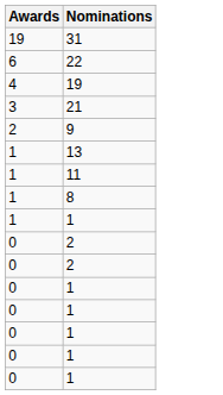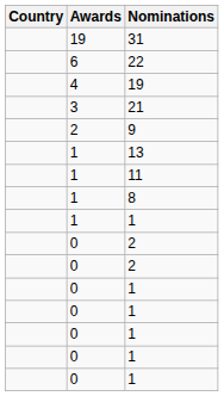 <table class="wikitable sortable">
 <tr>
+<th>Country</th>
 <th>Awards</th>
 <th>Nominations</th>
 </tr>
 <tr>
+<td></td>
 <td>19</td>
 <td>31</td>
 </tr>
 <tr>
+<td></td>
 <td>6</td>
 <td>22</td>
 </tr>
 <tr>
+<td></td>
 <td>4</td>
 <td>19</td>
 </tr>
 <tr>
+<td></td>
 <td>3</td>
 <td>21</td>
 </tr>
 <tr>
+<td></td>
 <td>2</td>
 <td>9</td>
 </tr>
 <tr>
+<td></td>
 <td>1</td>
 <td>13</td>
 </tr>
 <tr>
+<td></td>
 <td>1</td>
 <td>11</td>
 </tr>
 <tr>
+<td></td>
 <td>1</td>
 <td>8</td>
 </tr>
 <tr>
+<td></td>
 <td>1</td>
 <td>1</td>
 </tr>
 <tr>
+<td></td>
 <td>0</td>
 <td>2</td>
 </tr>
 <tr>
+<td></td>
 <td>0</td>
 <td>2</td>
 </tr>
 <tr>
+<td></td>
 <td>0</td>
 <td>1</td>
 </tr>
 <tr>
+<td></td>
 <td>0</td>
 <td>1</td>
 </tr>
 <tr>
+<td></td>
 <td>0</td>
 <td>1</td>
 </tr>
 <tr>
+<td></td>
 <td>0</td>
 <td>1</td>
 </tr>
 <tr>
+<td></td>
 <td>0</td>
 <td>1</td>
 </tr>
 </table>
